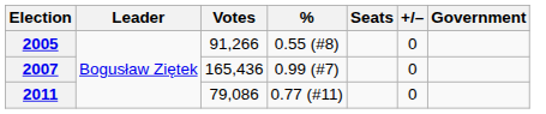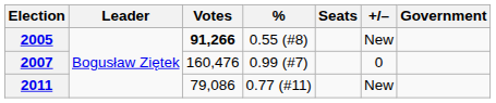 <table class=wikitable style="text-align:center;">
 <tr>
 <th>Election</th>
 <th>Leader</th>
 <th>Votes</th>
 <th>%</th>
 <th>Seats</th>
 <th>+/–</th>
 <th>Government</th>
 </tr>
 <tr>
 <th><a href='#'>2005</a></th>
 <td rowspan="3"><a href='#'>Bogusław Ziętek</a></td>
-<td>91,266</td>
+<td><strong>91,266</strong></td>
 <td>0.55 (#8)</td>
 <td></td>
-<td> 0</td>
+<td>New</td>
 <td></td>
 </tr>
 <tr>
 <th><a href='#'>2007</a></th>
-<td>165,436</td>
+<td>160,476</td>
 <td>0.99 (#7)</td>
 <td></td>
 <td> 0</td>
 <td></td>
 </tr>
 <tr>
 <th><a href='#'>2011</a></th>
 <td>79,086</td>
 <td>0.77 (#11)</td>
 <td></td>
-<td> 0</td>
+<td>New</td>
 <td></td>
 </tr>
 </table>
